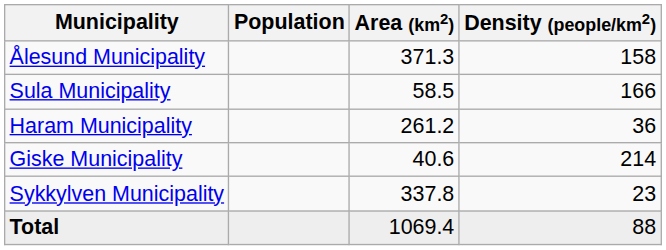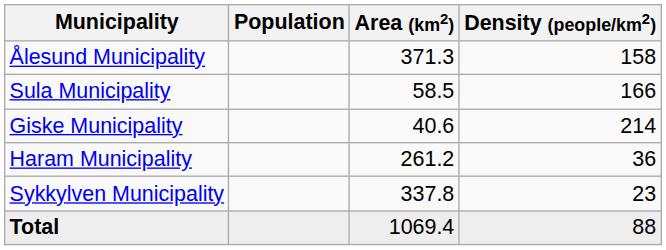 <table class="wikitable sortable">
 <tr>
 <th align=left>Municipality</th>
 <th>Population</th>
 <th>Area <small>(km<sup>2</sup>)</small></th>
 <th>Density <small>(people/km<sup>2</sup>)</small></th>
 </tr>
 <tr align=right>
 <td align=left><a href='#'>Ålesund Municipality</a></td>
 <td></td>
 <td>371.3</td>
 <td>158</td>
 </tr>
 <tr align=right>
 <td align=left><a href='#'>Sula Municipality</a></td>
 <td></td>
 <td>58.5</td>
 <td>166</td>
 </tr>
 <tr align=right>
+<td align=left><a href='#'>Giske Municipality</a></td>
+<td></td>
+<td>40.6</td>
+<td>214</td>
+</tr>
+<tr align=right>
 <td align=left><a href='#'>Haram Municipality</a></td>
 <td></td>
 <td>261.2</td>
 <td>36</td>
-</tr>
-<tr align=right>
-<td align=left><a href='#'>Giske Municipality</a></td>
-<td></td>
-<td>40.6</td>
-<td>214</td>
 </tr>
 <tr align=right>
 <td align=left><a href='#'>Sykkylven Municipality</a></td>
 <td></td>
 <td>337.8</td>
 <td>23</td>
 </tr>
 <tr class="sortbottom" align=right bgcolor="EEEEEE">
 <td align=left><strong>Total</strong></td>
 <td></td>
 <td>1069.4</td>
 <td>88</td>
 </tr>
 </table>
